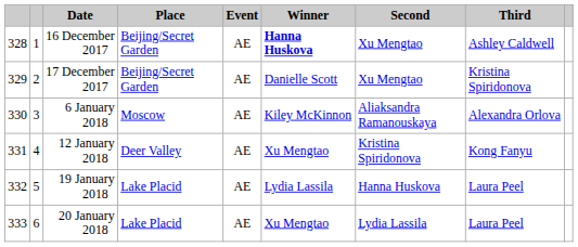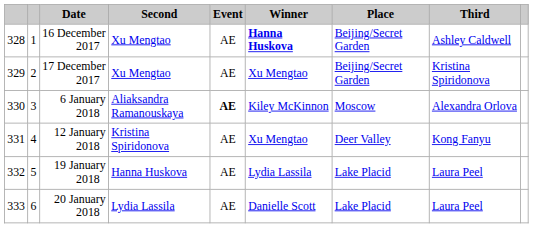 <table class="wikitable plainrowheaders" style="background:#fff; font-size:86%; line-height:16px; border:grey solid 1px; border-collapse:collapse;">
 <tr style="background:#ccc; text-align:center;">
 <th scope="col" style="background:#ccc; width=20 px;"></th>
 <th scope="col" style="background:#ccc; width=30 px;"></th>
 <th scope="col" style="background:#ccc; width:120px;">Date</th>
-<th scope="col" style="background:#ccc; width:180px;">Place</th>
+<th scope="col" style="background:#ccc; width:185px;">Second</th>
 <th scope="col" style="background:#ccc; width:15px;">Event</th>
 <th scope="col" style="background:#ccc; width:185px;">Winner</th>
-<th scope="col" style="background:#ccc; width:185px;">Second</th>
+<th scope="col" style="background:#ccc; width:180px;">Place</th>
 <th scope="col" style="background:#ccc; width:185px;">Third</th>
 <th scope="col" style="background:#ccc; width:10px;"></th>
 </tr>
 <tr>
 <td align=center>328</td>
 <td align=center>1</td>
 <td align=right>16 December 2017  </td>
-<td> <a href='#'>Beijing/Secret Garden</a></td>
+<td> <a href='#'>Xu Mengtao</a></td>
 <td align=center>AE</td>
 <td><strong> <a href='#'>Hanna Huskova</a></strong></td>
-<td> <a href='#'>Xu Mengtao</a></td>
+<td> <a href='#'>Beijing/Secret Garden</a></td>
 <td> <a href='#'>Ashley Caldwell</a></td>
 <td></td>
 </tr>
 <tr>
 <td align=center>329</td>
 <td align=center>2</td>
 <td align=right>17 December 2017  </td>
+<td> <a href='#'>Xu Mengtao</a></td>
+<td align=center>AE</td>
+<td> <a href='#'>Xu Mengtao</a></td>
 <td> <a href='#'>Beijing/Secret Garden</a></td>
-<td align=center>AE</td>
-<td> <a href='#'>Danielle Scott</a></td>
-<td> <a href='#'>Xu Mengtao</a></td>
 <td> <a href='#'>Kristina Spiridonova</a></td>
 <td></td>
 </tr>
 <tr>
 <td align=center>330</td>
 <td align=center>3</td>
 <td align=right>6 January 2018  </td>
+<td> <a href='#'>Aliaksandra Ramanouskaya</a></td>
+<td align=center><strong>AE</strong></td>
+<td> <a href='#'>Kiley McKinnon</a></td>
 <td> <a href='#'>Moscow</a></td>
-<td align=center>AE</td>
-<td> <a href='#'>Kiley McKinnon</a></td>
-<td> <a href='#'>Aliaksandra Ramanouskaya</a></td>
 <td> <a href='#'>Alexandra Orlova</a></td>
 <td></td>
 </tr>
 <tr>
 <td align=center>331</td>
 <td align=center>4</td>
 <td align=right>12 January 2018  </td>
-<td> <a href='#'>Deer Valley</a></td>
+<td> <a href='#'>Kristina Spiridonova</a></td>
 <td align=center>AE</td>
 <td> <a href='#'>Xu Mengtao</a></td>
-<td> <a href='#'>Kristina Spiridonova</a></td>
+<td> <a href='#'>Deer Valley</a></td>
 <td> <a href='#'>Kong Fanyu</a></td>
 <td></td>
 </tr>
 <tr>
 <td align=center>332</td>
 <td align=center>5</td>
 <td align=right>19 January 2018  </td>
-<td> <a href='#'>Lake Placid</a></td>
+<td> <a href='#'>Hanna Huskova</a></td>
 <td align=center>AE</td>
 <td> <a href='#'>Lydia Lassila</a></td>
-<td> <a href='#'>Hanna Huskova</a></td>
+<td> <a href='#'>Lake Placid</a></td>
 <td> <a href='#'>Laura Peel</a></td>
 <td></td>
 </tr>
 <tr>
 <td align=center>333</td>
 <td align=center>6</td>
 <td align=right>20 January 2018  </td>
+<td> <a href='#'>Lydia Lassila</a></td>
+<td align=center>AE</td>
+<td> <a href='#'>Danielle Scott</a></td>
 <td> <a href='#'>Lake Placid</a></td>
-<td align=center>AE</td>
-<td> <a href='#'>Xu Mengtao</a></td>
-<td> <a href='#'>Lydia Lassila</a></td>
 <td> <a href='#'>Laura Peel</a></td>
 <td></td>
 </tr>
 </table>
